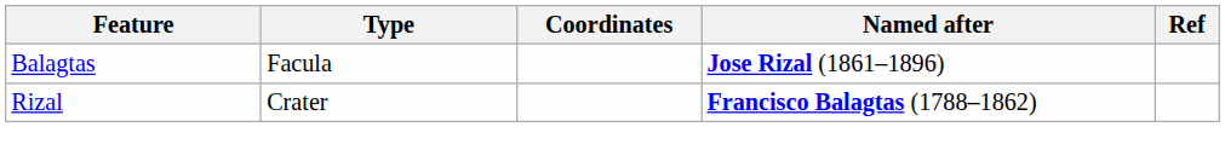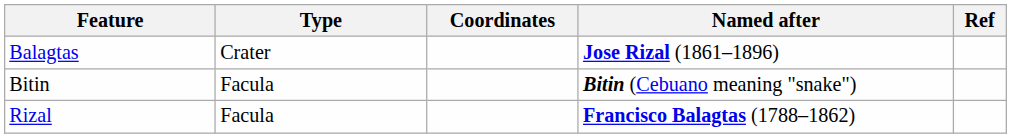 <table class="wikitable" style="min-width: 90%;">
 <tr>
 <th style="width:10em">Feature</th>
 <th style="width:10em">Type</th>
 <th>Coordinates</th>
 <th>Named after</th>
 <th>Ref</th>
 </tr>
 <tr id=001 bgcolor=#fefefe>
 <td><a href='#'>Balagtas</a></td>
-<td>Facula</td>
+<td>Crater</td>
 <td></td>
 <td><strong><a href='#'>Jose Rizal</a></strong> (1861–1896)</td>
 <td></td>
 </tr>
+<tr id=002 bgcolor=#fefefe>
+<td>Bitin</td>
+<td>Facula</td>
+<td></td>
+<td><strong><em>Bitin</em></strong> (<a href='#'>Cebuano</a> meaning "snake")</td>
+<td></td>
+</tr>
 <tr id=003 bgcolor=#fefefe>
 <td><a href='#'>Rizal</a></td>
-<td>Crater</td>
+<td>Facula</td>
 <td></td>
 <td><strong><a href='#'>Francisco Balagtas</a></strong> (1788–1862)</td>
 <td></td>
 </tr>
 </table>
